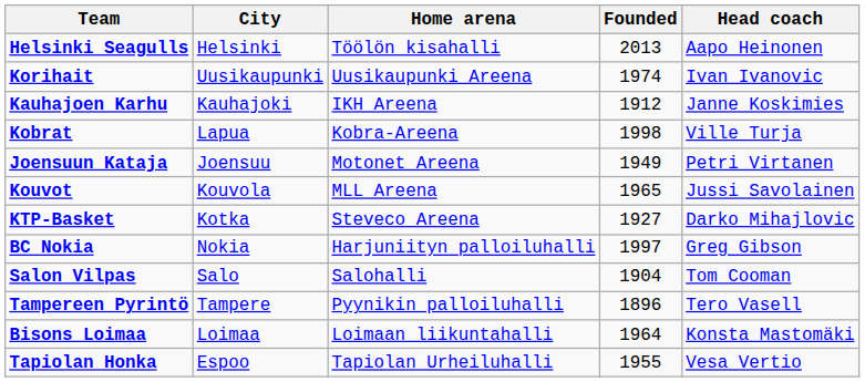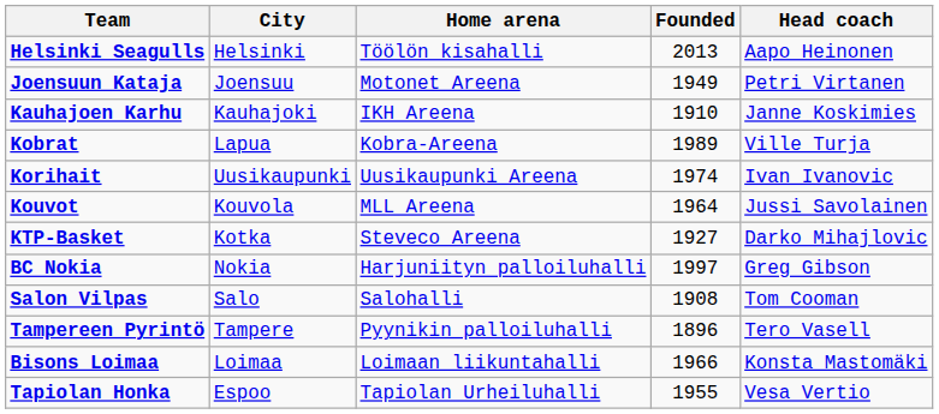 <table class="wikitable" style=" text-align:left">
 <tr>
 <th>Team</th>
 <th>City</th>
 <th>Home arena</th>
 <th>Founded</th>
 <th>Head coach</th>
 </tr>
 <tr>
 <td><strong><a href='#'>Helsinki Seagulls</a></strong></td>
 <td><a href='#'>Helsinki</a></td>
 <td><a href='#'>Töölön kisahalli</a></td>
 <td align=center>2013</td>
 <td><a href='#'>Aapo Heinonen</a></td>
 </tr>
 <tr>
+<td><strong><a href='#'>Joensuun Kataja</a></strong></td>
+<td><a href='#'>Joensuu</a></td>
+<td><a href='#'>Motonet Areena</a></td>
+<td align=center>1949</td>
+<td><a href='#'>Petri Virtanen</a></td>
+</tr>
+<tr>
+<td><strong><a href='#'>Kauhajoen Karhu</a></strong></td>
+<td><a href='#'>Kauhajoki</a></td>
+<td><a href='#'>IKH Areena</a></td>
+<td align=center>1910</td>
+<td><a href='#'>Janne Koskimies</a></td>
+</tr>
+<tr>
+<td><strong><a href='#'>Kobrat</a></strong></td>
+<td><a href='#'>Lapua</a></td>
+<td><a href='#'>Kobra-Areena</a></td>
+<td align=center>1989</td>
+<td><a href='#'>Ville Turja</a></td>
+</tr>
+<tr>
 <td><strong><a href='#'>Korihait</a></strong></td>
 <td><a href='#'>Uusikaupunki</a></td>
 <td><a href='#'>Uusikaupunki Areena</a></td>
 <td align=center>1974</td>
 <td><a href='#'>Ivan Ivanovic</a></td>
 </tr>
 <tr>
-<td><strong><a href='#'>Kauhajoen Karhu</a></strong></td>
-<td><a href='#'>Kauhajoki</a></td>
-<td><a href='#'>IKH Areena</a></td>
-<td align=center>1912</td>
-<td><a href='#'>Janne Koskimies</a></td>
-</tr>
-<tr>
-<td><strong><a href='#'>Kobrat</a></strong></td>
-<td><a href='#'>Lapua</a></td>
-<td><a href='#'>Kobra-Areena</a></td>
-<td align=center>1998</td>
-<td><a href='#'>Ville Turja</a></td>
-</tr>
-<tr>
-<td><strong><a href='#'>Joensuun Kataja</a></strong></td>
-<td><a href='#'>Joensuu</a></td>
-<td><a href='#'>Motonet Areena</a></td>
-<td align=center>1949</td>
-<td><a href='#'>Petri Virtanen</a></td>
-</tr>
-<tr>
 <td><strong><a href='#'>Kouvot</a></strong></td>
 <td><a href='#'>Kouvola</a></td>
 <td><a href='#'>MLL Areena</a></td>
-<td align=center>1965</td>
+<td align=center>1964</td>
 <td><a href='#'>Jussi Savolainen</a></td>
 </tr>
 <tr>
 <td><strong><a href='#'>KTP-Basket</a></strong></td>
 <td><a href='#'>Kotka</a></td>
 <td><a href='#'>Steveco Areena</a></td>
 <td align=center>1927</td>
 <td><a href='#'>Darko Mihajlovic</a></td>
 </tr>
 <tr>
 <td><strong><a href='#'>BC Nokia</a></strong></td>
 <td><a href='#'>Nokia</a></td>
 <td><a href='#'>Harjuniityn palloiluhalli</a></td>
 <td align=center>1997</td>
 <td><a href='#'>Greg Gibson</a></td>
 </tr>
 <tr>
 <td><strong><a href='#'>Salon Vilpas</a></strong></td>
 <td><a href='#'>Salo</a></td>
 <td><a href='#'>Salohalli</a></td>
-<td align=center>1904</td>
+<td align=center>1908</td>
 <td><a href='#'>Tom Cooman</a></td>
 </tr>
 <tr>
 <td><strong><a href='#'>Tampereen Pyrintö</a></strong></td>
 <td><a href='#'>Tampere</a></td>
 <td><a href='#'>Pyynikin palloiluhalli</a></td>
 <td align=center>1896</td>
 <td><a href='#'>Tero Vasell</a></td>
 </tr>
 <tr>
 <td><strong><a href='#'>Bisons Loimaa</a></strong></td>
 <td><a href='#'>Loimaa</a></td>
 <td><a href='#'>Loimaan liikuntahalli</a></td>
-<td align=center>1964</td>
+<td align=center>1966</td>
 <td><a href='#'>Konsta Mastomäki</a></td>
 </tr>
 <tr>
 <td><strong><a href='#'>Tapiolan Honka</a></strong></td>
 <td><a href='#'>Espoo</a></td>
 <td><a href='#'>Tapiolan Urheiluhalli</a></td>
 <td align=center>1955</td>
 <td><a href='#'>Vesa Vertio</a></td>
 </tr>
 </table>
